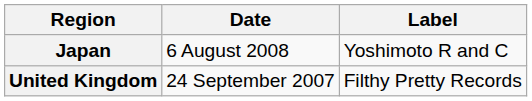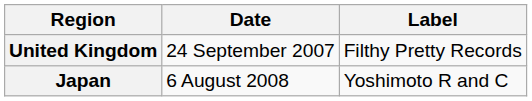 <table class="wikitable plainrowheaders">
 <tr>
 <th scope="col">Region</th>
 <th scope="col">Date</th>
 <th scope="col">Label</th>
 </tr>
 <tr>
+<th scope="row">United Kingdom</th>
+<td>24 September 2007</td>
+<td>Filthy Pretty Records</td>
+</tr>
+<tr>
 <th scope="row">Japan</th>
 <td>6 August 2008</td>
 <td>Yoshimoto R and C</td>
 </tr>
-<tr>
-<th scope="row">United Kingdom</th>
-<td>24 September 2007</td>
-<td>Filthy Pretty Records</td>
-</tr>
 </table>
